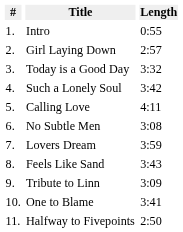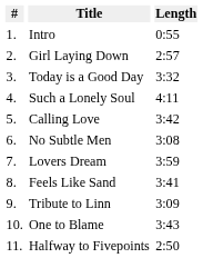 <table BORDER="0" CELLSPACING="5">
 <tr>
 <th STYLE="background:#efefef;"><strong>#</strong></th>
 <th STYLE="background:#efefef;"><strong>Title</strong></th>
 <th STYLE="background:#efefef;"><strong>Length</strong></th>
 </tr>
 <tr --->
 <td>1.</td>
 <td>Intro</td>
 <td>0:55</td>
 <td></td>
 </tr>
 <tr --->
 <td>2.</td>
 <td>Girl Laying Down</td>
 <td>2:57</td>
 <td></td>
 </tr>
 <tr --->
 <td>3.</td>
 <td>Today is a Good Day</td>
 <td>3:32</td>
 <td></td>
 </tr>
 <tr --->
 <td>4.</td>
 <td>Such a Lonely Soul</td>
-<td>3:42</td>
+<td>4:11</td>
 <td></td>
 </tr>
 <tr --->
 <td>5.</td>
 <td>Calling Love</td>
-<td>4:11</td>
+<td>3:42</td>
 <td></td>
 </tr>
 <tr --->
 <td>6.</td>
 <td>No Subtle Men</td>
 <td>3:08</td>
 <td></td>
 </tr>
 <tr --->
 <td>7.</td>
 <td>Lovers Dream</td>
 <td>3:59</td>
 <td></td>
 </tr>
 <tr --->
 <td>8.</td>
 <td>Feels Like Sand</td>
-<td>3:43</td>
+<td>3:41</td>
 <td></td>
 </tr>
 <tr --->
 <td>9.</td>
 <td>Tribute to Linn</td>
 <td>3:09</td>
 <td></td>
 </tr>
 <tr --->
 <td>10.</td>
 <td>One to Blame</td>
-<td>3:41</td>
+<td>3:43</td>
 <td></td>
 </tr>
 <tr --->
 <td>11.</td>
 <td>Halfway to Fivepoints</td>
 <td>2:50</td>
 <td></td>
 </tr>
 </table>
